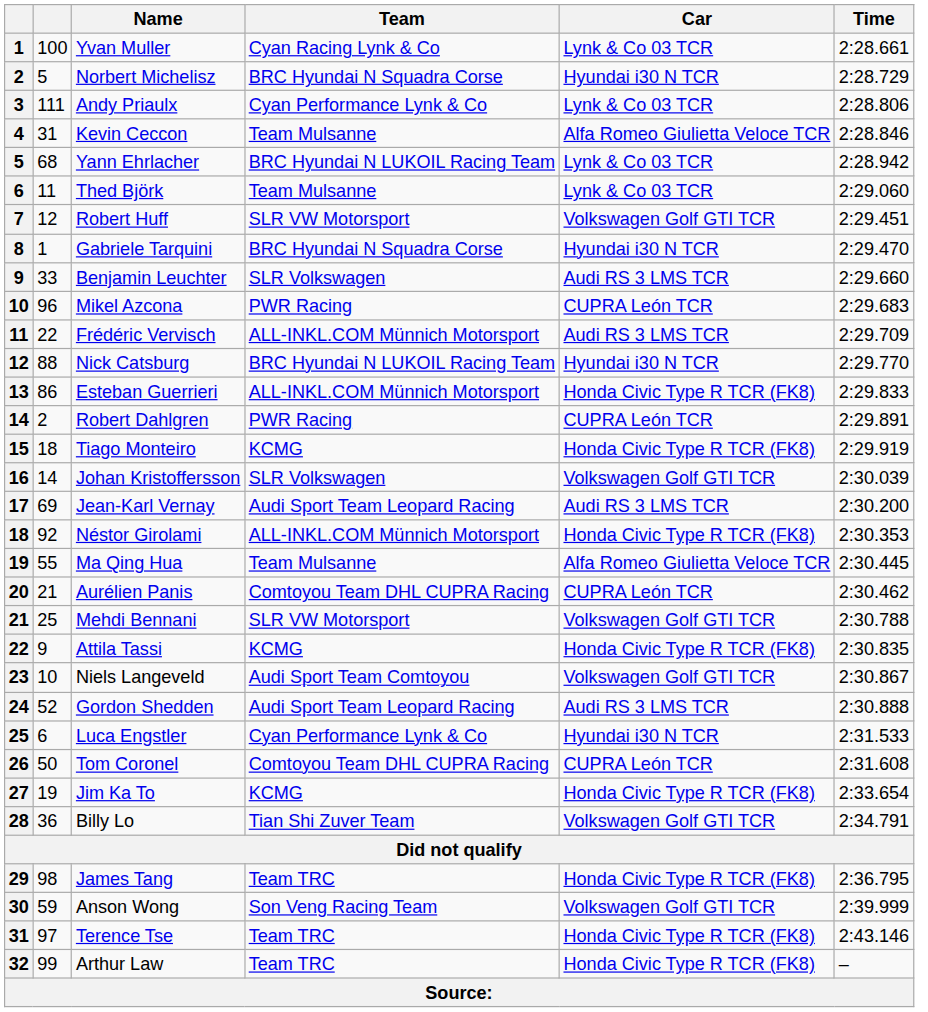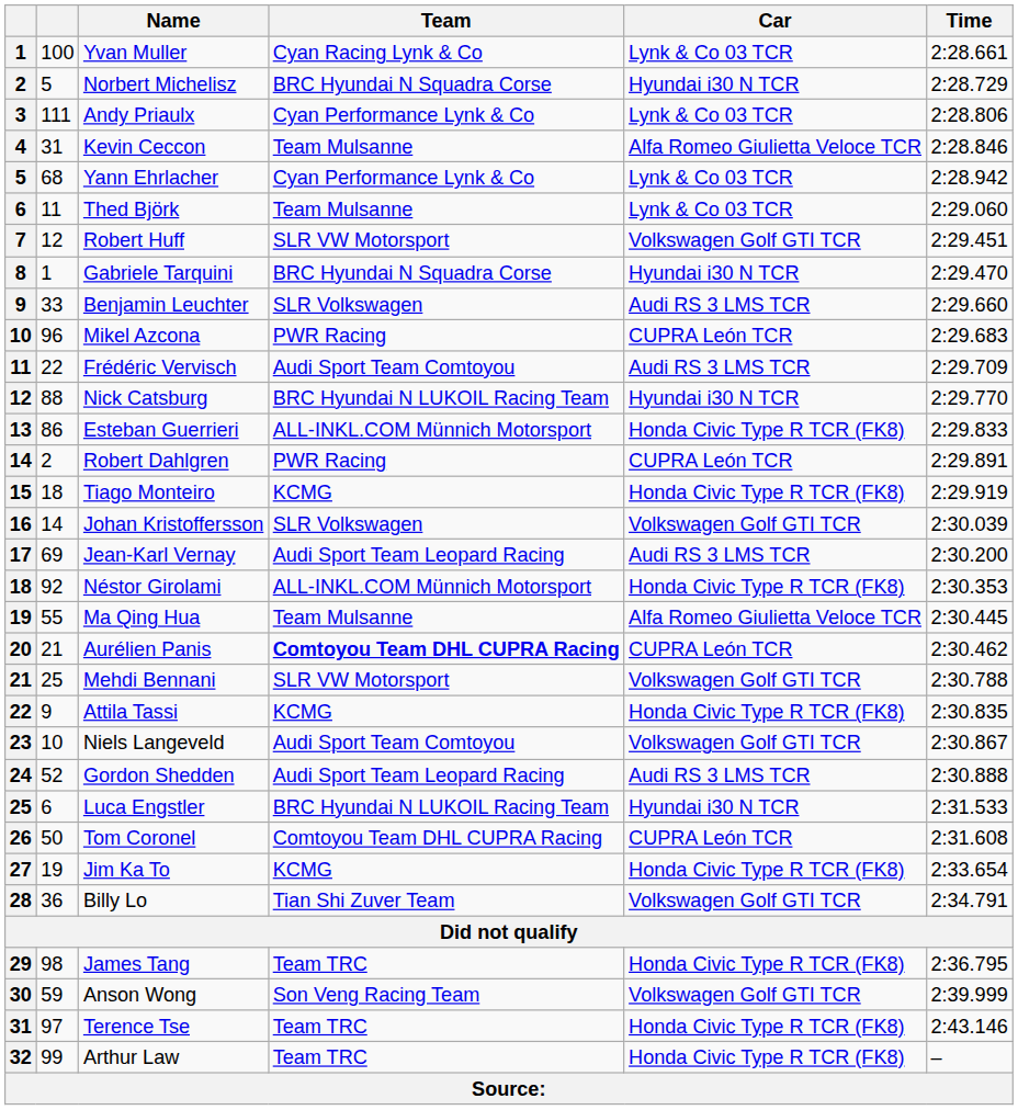 <table class="wikitable sortable" style="font-size: 95%;">
 <tr>
 <th></th>
 <th></th>
 <th>Name</th>
 <th>Team</th>
 <th>Car</th>
 <th>Time</th>
 </tr>
 <tr>
 <th>1</th>
 <td>100</td>
 <td> <a href='#'>Yvan Muller</a></td>
 <td><a href='#'>Cyan Racing Lynk & Co</a></td>
 <td><a href='#'>Lynk & Co 03 TCR</a></td>
 <td>2:28.661</td>
 </tr>
 <tr>
 <th>2</th>
 <td>5</td>
 <td> <a href='#'>Norbert Michelisz</a></td>
 <td><a href='#'>BRC Hyundai N Squadra Corse</a></td>
 <td><a href='#'>Hyundai i30 N TCR</a></td>
 <td>2:28.729</td>
 </tr>
 <tr>
 <th>3</th>
 <td>111</td>
 <td> <a href='#'>Andy Priaulx</a></td>
 <td><a href='#'>Cyan Performance Lynk & Co</a></td>
 <td><a href='#'>Lynk & Co 03 TCR</a></td>
 <td>2:28.806</td>
 </tr>
 <tr>
 <th>4</th>
 <td>31</td>
 <td> <a href='#'>Kevin Ceccon</a></td>
 <td><a href='#'>Team Mulsanne</a></td>
 <td><a href='#'>Alfa Romeo Giulietta Veloce TCR</a></td>
 <td>2:28.846</td>
 </tr>
 <tr>
 <th>5</th>
 <td>68</td>
 <td> <a href='#'>Yann Ehrlacher</a></td>
-<td><a href='#'>BRC Hyundai N LUKOIL Racing Team</a></td>
+<td><a href='#'>Cyan Performance Lynk & Co</a></td>
 <td><a href='#'>Lynk & Co 03 TCR</a></td>
 <td>2:28.942</td>
 </tr>
 <tr>
 <th>6</th>
 <td>11</td>
 <td> <a href='#'>Thed Björk</a></td>
 <td><a href='#'>Team Mulsanne</a></td>
 <td><a href='#'>Lynk & Co 03 TCR</a></td>
 <td>2:29.060</td>
 </tr>
 <tr>
 <th>7</th>
 <td>12</td>
 <td> <a href='#'>Robert Huff</a></td>
 <td><a href='#'>SLR VW Motorsport</a></td>
 <td><a href='#'>Volkswagen Golf GTI TCR</a></td>
 <td>2:29.451</td>
 </tr>
 <tr>
 <th>8</th>
 <td>1</td>
 <td> <a href='#'>Gabriele Tarquini</a></td>
 <td><a href='#'>BRC Hyundai N Squadra Corse</a></td>
 <td><a href='#'>Hyundai i30 N TCR</a></td>
 <td>2:29.470</td>
 </tr>
 <tr>
 <th>9</th>
 <td>33</td>
 <td> <a href='#'>Benjamin Leuchter</a></td>
 <td><a href='#'>SLR Volkswagen</a></td>
 <td><a href='#'>Audi RS 3 LMS TCR</a></td>
 <td>2:29.660</td>
 </tr>
 <tr>
 <th>10</th>
 <td>96</td>
 <td> <a href='#'>Mikel Azcona</a></td>
 <td><a href='#'>PWR Racing</a></td>
 <td><a href='#'>CUPRA León TCR</a></td>
 <td>2:29.683</td>
 </tr>
 <tr>
 <th>11</th>
 <td>22</td>
 <td> <a href='#'>Frédéric Vervisch</a></td>
-<td><a href='#'>ALL-INKL.COM Münnich Motorsport</a></td>
+<td><a href='#'>Audi Sport Team Comtoyou</a></td>
 <td><a href='#'>Audi RS 3 LMS TCR</a></td>
 <td>2:29.709</td>
 </tr>
 <tr>
 <th>12</th>
 <td>88</td>
 <td> <a href='#'>Nick Catsburg</a></td>
 <td><a href='#'>BRC Hyundai N LUKOIL Racing Team</a></td>
 <td><a href='#'>Hyundai i30 N TCR</a></td>
 <td>2:29.770</td>
 </tr>
 <tr>
 <th>13</th>
 <td>86</td>
 <td> <a href='#'>Esteban Guerrieri</a></td>
 <td><a href='#'>ALL-INKL.COM Münnich Motorsport</a></td>
 <td><a href='#'>Honda Civic Type R TCR (FK8)</a></td>
 <td>2:29.833</td>
 </tr>
 <tr>
 <th>14</th>
 <td>2</td>
 <td> <a href='#'>Robert Dahlgren</a></td>
 <td><a href='#'>PWR Racing</a></td>
 <td><a href='#'>CUPRA León TCR</a></td>
 <td>2:29.891</td>
 </tr>
 <tr>
 <th>15</th>
 <td>18</td>
 <td> <a href='#'>Tiago Monteiro</a></td>
 <td><a href='#'>KCMG</a></td>
 <td><a href='#'>Honda Civic Type R TCR (FK8)</a></td>
 <td>2:29.919</td>
 </tr>
 <tr>
 <th>16</th>
 <td>14</td>
 <td> <a href='#'>Johan Kristoffersson</a></td>
 <td><a href='#'>SLR Volkswagen</a></td>
 <td><a href='#'>Volkswagen Golf GTI TCR</a></td>
 <td>2:30.039</td>
 </tr>
 <tr>
 <th>17</th>
 <td>69</td>
 <td> <a href='#'>Jean-Karl Vernay</a></td>
 <td><a href='#'>Audi Sport Team Leopard Racing</a></td>
 <td><a href='#'>Audi RS 3 LMS TCR</a></td>
 <td>2:30.200</td>
 </tr>
 <tr>
 <th>18</th>
 <td>92</td>
 <td> <a href='#'>Néstor Girolami</a></td>
 <td><a href='#'>ALL-INKL.COM Münnich Motorsport</a></td>
 <td><a href='#'>Honda Civic Type R TCR (FK8)</a></td>
 <td>2:30.353</td>
 </tr>
 <tr>
 <th>19</th>
 <td>55</td>
 <td> <a href='#'>Ma Qing Hua</a></td>
 <td><a href='#'>Team Mulsanne</a></td>
 <td><a href='#'>Alfa Romeo Giulietta Veloce TCR</a></td>
 <td>2:30.445</td>
 </tr>
 <tr>
 <th>20</th>
 <td>21</td>
 <td> <a href='#'>Aurélien Panis</a></td>
-<td><a href='#'>Comtoyou Team DHL CUPRA Racing</a></td>
+<td><strong><a href='#'>Comtoyou Team DHL CUPRA Racing</a></strong></td>
 <td><a href='#'>CUPRA León TCR</a></td>
 <td>2:30.462</td>
 </tr>
 <tr>
 <th>21</th>
 <td>25</td>
 <td> <a href='#'>Mehdi Bennani</a></td>
 <td><a href='#'>SLR VW Motorsport</a></td>
 <td><a href='#'>Volkswagen Golf GTI TCR</a></td>
 <td>2:30.788</td>
 </tr>
 <tr>
 <th>22</th>
 <td>9</td>
 <td> <a href='#'>Attila Tassi</a></td>
 <td><a href='#'>KCMG</a></td>
 <td><a href='#'>Honda Civic Type R TCR (FK8)</a></td>
 <td>2:30.835</td>
 </tr>
 <tr>
 <th>23</th>
 <td>10</td>
 <td> Niels Langeveld</td>
 <td><a href='#'>Audi Sport Team Comtoyou</a></td>
 <td><a href='#'>Volkswagen Golf GTI TCR</a></td>
 <td>2:30.867</td>
 </tr>
 <tr>
 <th>24</th>
 <td>52</td>
 <td> <a href='#'>Gordon Shedden</a></td>
 <td><a href='#'>Audi Sport Team Leopard Racing</a></td>
 <td><a href='#'>Audi RS 3 LMS TCR</a></td>
 <td>2:30.888</td>
 </tr>
 <tr>
 <th>25</th>
 <td>6</td>
 <td> <a href='#'>Luca Engstler</a></td>
-<td><a href='#'>Cyan Performance Lynk & Co</a></td>
+<td><a href='#'>BRC Hyundai N LUKOIL Racing Team</a></td>
 <td><a href='#'>Hyundai i30 N TCR</a></td>
 <td>2:31.533</td>
 </tr>
 <tr>
 <th>26</th>
 <td>50</td>
 <td> <a href='#'>Tom Coronel</a></td>
 <td><a href='#'>Comtoyou Team DHL CUPRA Racing</a></td>
 <td><a href='#'>CUPRA León TCR</a></td>
 <td>2:31.608</td>
 </tr>
 <tr>
 <th>27</th>
 <td>19</td>
 <td> <a href='#'>Jim Ka To</a></td>
 <td><a href='#'>KCMG</a></td>
 <td><a href='#'>Honda Civic Type R TCR (FK8)</a></td>
 <td>2:33.654</td>
 </tr>
 <tr>
 <th>28</th>
 <td>36</td>
 <td> Billy Lo</td>
 <td><a href='#'>Tian Shi Zuver Team</a></td>
 <td><a href='#'>Volkswagen Golf GTI TCR</a></td>
 <td>2:34.791</td>
 </tr>
 <tr>
 <th colspan=7>Did not qualify</th>
 </tr>
 <tr>
 <th>29</th>
 <td>98</td>
 <td> <a href='#'>James Tang</a></td>
 <td><a href='#'>Team TRC</a></td>
 <td><a href='#'>Honda Civic Type R TCR (FK8)</a></td>
 <td>2:36.795</td>
 </tr>
 <tr>
 <th>30</th>
 <td>59</td>
 <td> Anson Wong</td>
 <td><a href='#'>Son Veng Racing Team</a></td>
 <td><a href='#'>Volkswagen Golf GTI TCR</a></td>
 <td>2:39.999</td>
 </tr>
 <tr>
 <th>31</th>
 <td>97</td>
 <td> <a href='#'>Terence Tse</a></td>
 <td><a href='#'>Team TRC</a></td>
 <td><a href='#'>Honda Civic Type R TCR (FK8)</a></td>
 <td>2:43.146</td>
 </tr>
 <tr>
 <th>32</th>
 <td>99</td>
 <td> Arthur Law</td>
 <td><a href='#'>Team TRC</a></td>
 <td><a href='#'>Honda Civic Type R TCR (FK8)</a></td>
 <td>–</td>
 </tr>
 <tr>
 <th colspan=6>Source:</th>
 </tr>
 </table>
